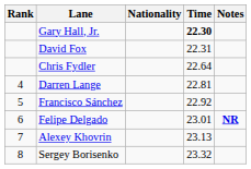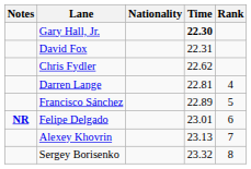 <table class="wikitable sortable" style="text-align:center">
 <tr>
-<th>Rank</th>
+<th>Notes</th>
 <th>Lane</th>
 <th>Nationality</th>
 <th>Time</th>
-<th>Notes</th>
+<th>Rank</th>
 </tr>
 <tr>
 <td></td>
 <td align=left><a href='#'>Gary Hall, Jr.</a></td>
 <td align=left></td>
 <td><strong>22.30</strong></td>
 <td></td>
 </tr>
 <tr>
 <td></td>
 <td align=left><a href='#'>David Fox</a></td>
 <td align=left></td>
 <td>22.31</td>
 <td></td>
 </tr>
 <tr>
 <td></td>
 <td align=left><a href='#'>Chris Fydler</a></td>
 <td align=left></td>
-<td>22.64</td>
+<td>22.62</td>
 <td></td>
 </tr>
 <tr>
-<td>4</td>
+<td></td>
 <td align=left><a href='#'>Darren Lange</a></td>
 <td align=left></td>
 <td>22.81</td>
-<td></td>
+<td>4</td>
 </tr>
 <tr>
-<td>5</td>
+<td></td>
 <td align=left><a href='#'>Francisco Sánchez</a></td>
 <td align=left></td>
-<td>22.92</td>
-<td></td>
+<td>22.89</td>
+<td>5</td>
 </tr>
 <tr>
-<td>6</td>
+<td><strong><a href='#'>NR</a></strong></td>
 <td align=left><a href='#'>Felipe Delgado</a></td>
 <td align=left></td>
 <td>23.01</td>
-<td><strong><a href='#'>NR</a></strong></td>
+<td>6</td>
 </tr>
 <tr>
-<td>7</td>
+<td></td>
 <td align=left><a href='#'>Alexey Khovrin</a></td>
 <td align=left></td>
 <td>23.13</td>
-<td></td>
+<td>7</td>
 </tr>
 <tr>
-<td>8</td>
+<td></td>
 <td align=left>Sergey Borisenko</td>
 <td align=left></td>
 <td>23.32</td>
-<td></td>
+<td>8</td>
 </tr>
 </table>
